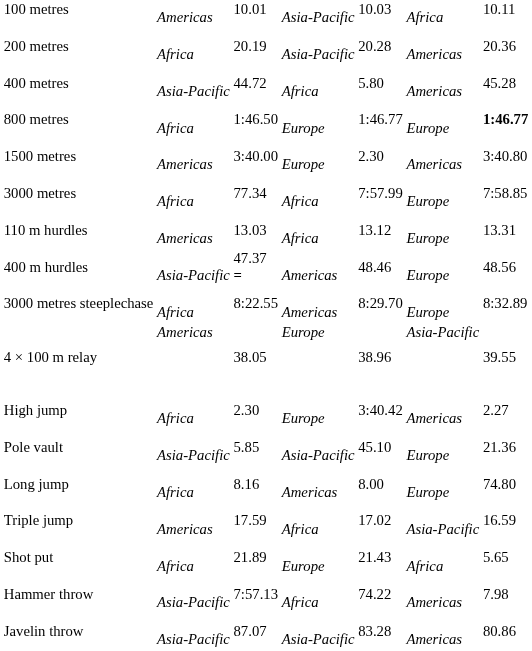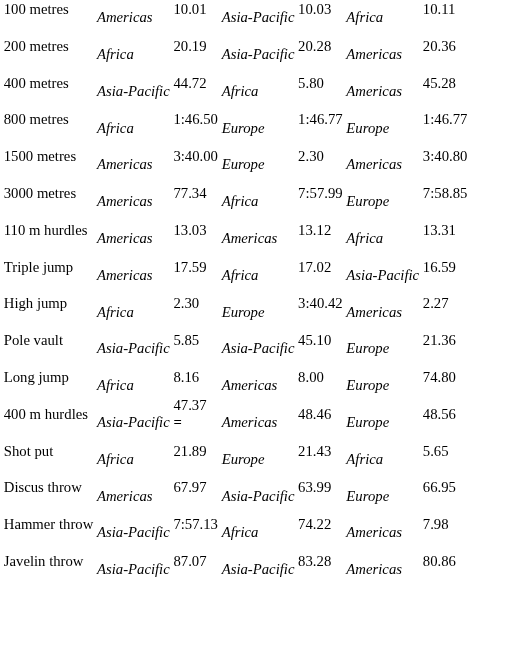 <table>
 <tr>
 <td>100 metres <br></td>
 <td> <br><em>Americas</em></td>
 <td>10.01</td>
 <td> <br><em>Asia-Pacific</em></td>
 <td>10.03</td>
 <td> <br><em>Africa</em></td>
 <td>10.11</td>
 </tr>
 <tr>
 <td>200 metres <br></td>
 <td> <br><em>Africa</em></td>
 <td>20.19</td>
 <td>  <br><em>Asia-Pacific</em></td>
 <td>20.28</td>
 <td>  <br><em>Americas</em></td>
 <td>20.36</td>
 </tr>
 <tr>
 <td>400 metres <br></td>
 <td> <br><em>Asia-Pacific</em></td>
 <td>44.72</td>
 <td> <br><em>Africa</em></td>
 <td>5.80</td>
 <td>  <br><em>Americas</em></td>
 <td>45.28</td>
 </tr>
 <tr>
 <td>800 metres <br></td>
 <td> <br><em>Africa</em></td>
 <td>1:46.50</td>
 <td>  <br><em>Europe</em></td>
 <td>1:46.77</td>
 <td>  <br><em> Europe</em></td>
-<td><strong>1:46.77</strong></td>
+<td>1:46.77</td>
 </tr>
 <tr>
 <td>1500 metres <br></td>
 <td> <br><em>Americas</em></td>
 <td>3:40.00</td>
 <td> <br><em>Europe</em></td>
 <td>2.30</td>
 <td> <br><em>Americas</em></td>
 <td>3:40.80</td>
 </tr>
 <tr>
 <td>3000 metres<br></td>
-<td> <br><em>Africa</em></td>
+<td>  <br><em>Americas</em></td>
 <td>77.34</td>
 <td>  <br><em>Africa</em></td>
 <td>7:57.99</td>
 <td> <br><em>Europe</em></td>
 <td>7:58.85</td>
 </tr>
 <tr>
 <td>110 m hurdles <br></td>
 <td>  <br><em>Americas</em></td>
 <td>13.03</td>
-<td> <br><em>Africa</em></td>
+<td>  <br><em>Americas</em></td>
 <td>13.12<br></td>
-<td>  <br><em>Europe</em></td>
+<td>  <br><em>Africa</em></td>
 <td>13.31</td>
 </tr>
 <tr>
-<td>400 m hurdles <br></td>
-<td> <br><em>Asia-Pacific</em></td>
-<td>47.37<br><strong>=</strong></td>
-<td>  <br><em>Americas</em></td>
-<td>48.46<br></td>
-<td>  <br><em>Europe</em></td>
-<td>48.56</td>
-</tr>
-<tr>
-<td>3000 metres steeplechase<br></td>
+<td>Triple jump <br></td>
+<td>  <br><em> Americas</em></td>
+<td>17.59</td>
 <td> <br><em>Africa</em></td>
-<td>8:22.55</td>
-<td>  <br><em>Americas</em></td>
-<td>8:29.70</td>
-<td>  <br><em>Europe</em></td>
-<td>8:32.89</td>
-</tr>
-<tr>
-<td>4 × 100 m relay <br></td>
-<td><em>Americas</em> <br>   <br> <br>  <br></td>
-<td>38.05</td>
-<td><em>Europe</em> <br>  <br> <br>  <br></td>
-<td>38.96</td>
-<td><em>Asia-Pacific</em> <br>  <br> <br>  <br></td>
-<td>39.55</td>
+<td>17.02 <br><strong></strong></td>
+<td>  <br><em>Asia-Pacific</em></td>
+<td>16.59</td>
 </tr>
 <tr>
 <td>High jump <br></td>
 <td> <br><em>Africa</em></td>
 <td>2.30</td>
 <td>  <br><em>Europe</em></td>
 <td>3:40.42</td>
 <td> <br><em>Americas</em></td>
 <td>2.27</td>
 </tr>
 <tr>
 <td>Pole vault <br></td>
 <td> <br><em>Asia-Pacific</em></td>
 <td>5.85</td>
 <td>  <br><em>Asia-Pacific</em></td>
 <td>45.10</td>
 <td>  <br><em>Europe</em></td>
 <td>21.36</td>
 </tr>
 <tr>
 <td>Long jump <br></td>
 <td> <br><em>Africa</em></td>
 <td>8.16</td>
 <td>  <br><em>Americas</em></td>
 <td>8.00</td>
 <td>  <br><em>Europe</em></td>
 <td>74.80</td>
 </tr>
 <tr>
-<td>Triple jump <br></td>
-<td>  <br><em> Americas</em></td>
-<td>17.59</td>
-<td> <br><em>Africa</em></td>
-<td>17.02 <br><strong></strong></td>
-<td>  <br><em>Asia-Pacific</em></td>
-<td>16.59</td>
+<td>400 m hurdles <br></td>
+<td> <br><em>Asia-Pacific</em></td>
+<td>47.37<br><strong>=</strong></td>
+<td>  <br><em>Americas</em></td>
+<td>48.46<br></td>
+<td>  <br><em>Europe</em></td>
+<td>48.56</td>
 </tr>
 <tr>
 <td>Shot put <br></td>
 <td> <br><em>Africa</em></td>
 <td>21.89</td>
 <td>  <br><em>Europe</em></td>
 <td>21.43</td>
 <td>  <br><em>Africa</em></td>
 <td>5.65</td>
+</tr>
+<tr>
+<td>Discus throw <br></td>
+<td> <br><em>Americas</em></td>
+<td>67.97</td>
+<td>  <br><em>Asia-Pacific</em></td>
+<td>63.99</td>
+<td>  <br><em> Europe</em></td>
+<td>66.95</td>
 </tr>
 <tr>
 <td>Hammer throw <br></td>
 <td> <br><em>Asia-Pacific</em></td>
 <td>7:57.13</td>
 <td>  <br><em>Africa</em></td>
 <td>74.22</td>
 <td>  <br><em>Americas</em></td>
 <td>7.98</td>
 </tr>
 <tr>
 <td>Javelin throw <br></td>
 <td> <br><em>Asia-Pacific</em></td>
 <td>87.07</td>
 <td> <br><em>Asia-Pacific</em></td>
 <td>83.28</td>
 <td> <br><em>Americas</em></td>
 <td>80.86</td>
 </tr>
 <tr>
 </tr>
 </table>
